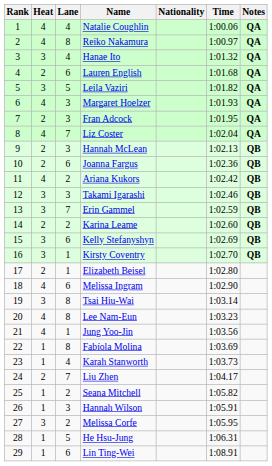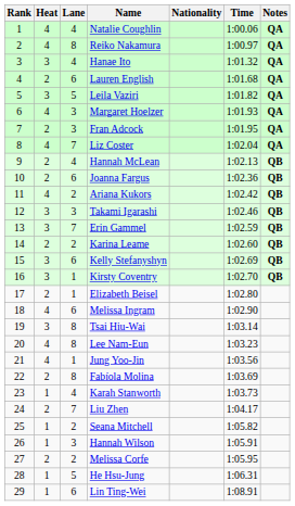 <table class="wikitable sortable" style="text-align:center">
 <tr>
 <th>Rank</th>
 <th>Heat</th>
 <th>Lane</th>
 <th>Name</th>
 <th>Nationality</th>
 <th>Time</th>
 <th>Notes</th>
 </tr>
 <tr bgcolor=ccffcc>
 <td>1</td>
 <td>4</td>
 <td>4</td>
 <td align=left><a href='#'>Natalie Coughlin</a></td>
 <td align=left></td>
 <td>1:00.06</td>
 <td><strong>QA</strong></td>
 </tr>
 <tr bgcolor=ccffcc>
 <td>2</td>
 <td>4</td>
 <td>8</td>
 <td align=left><a href='#'>Reiko Nakamura</a></td>
 <td align=left></td>
 <td>1:00.97</td>
 <td><strong>QA</strong></td>
 </tr>
 <tr bgcolor=ccffcc>
 <td>3</td>
 <td>3</td>
 <td>4</td>
 <td align=left><a href='#'>Hanae Ito</a></td>
 <td align=left></td>
 <td>1:01.32</td>
 <td><strong>QA</strong></td>
 </tr>
 <tr bgcolor=ccffcc>
 <td>4</td>
 <td>2</td>
 <td>6</td>
 <td align=left><a href='#'>Lauren English</a></td>
 <td align=left></td>
 <td>1:01.68</td>
 <td><strong>QA</strong></td>
 </tr>
 <tr bgcolor=ccffcc>
 <td>5</td>
 <td>3</td>
 <td>5</td>
 <td align=left><a href='#'>Leila Vaziri</a></td>
 <td align=left></td>
 <td>1:01.82</td>
 <td><strong>QA</strong></td>
 </tr>
 <tr bgcolor=ccffcc>
 <td>6</td>
 <td>4</td>
 <td>3</td>
 <td align=left><a href='#'>Margaret Hoelzer</a></td>
 <td align=left></td>
 <td>1:01.93</td>
 <td><strong>QA</strong></td>
 </tr>
 <tr bgcolor=ccffcc>
 <td>7</td>
 <td>2</td>
 <td>3</td>
 <td align=left><a href='#'>Fran Adcock</a></td>
 <td align=left></td>
 <td>1:01.95</td>
 <td><strong>QA</strong></td>
 </tr>
 <tr bgcolor=ccffcc>
 <td>8</td>
 <td>4</td>
 <td>7</td>
 <td align=left><a href='#'>Liz Coster</a></td>
 <td align=left></td>
 <td>1:02.04</td>
 <td><strong>QA</strong></td>
 </tr>
 <tr bgcolor=ddffdd>
 <td>9</td>
 <td>2</td>
-<td>3</td>
+<td>4</td>
 <td align=left><a href='#'>Hannah McLean</a></td>
 <td align=left></td>
 <td>1:02.13</td>
 <td><strong>QB</strong></td>
 </tr>
 <tr bgcolor=ddffdd>
 <td>10</td>
 <td>2</td>
 <td>6</td>
 <td align=left><a href='#'>Joanna Fargus</a></td>
 <td align=left></td>
 <td>1:02.36</td>
 <td><strong>QB</strong></td>
 </tr>
 <tr bgcolor=ddffdd>
 <td>11</td>
 <td>4</td>
 <td>2</td>
 <td align=left><a href='#'>Ariana Kukors</a></td>
 <td align=left></td>
 <td>1:02.42</td>
 <td><strong>QB</strong></td>
 </tr>
 <tr bgcolor=ddffdd>
 <td>12</td>
 <td>3</td>
 <td>3</td>
 <td align=left><a href='#'>Takami Igarashi</a></td>
 <td align=left></td>
 <td>1:02.46</td>
 <td><strong>QB</strong></td>
 </tr>
 <tr bgcolor=ddffdd>
 <td>13</td>
 <td>3</td>
 <td>7</td>
 <td align=left><a href='#'>Erin Gammel</a></td>
 <td align=left></td>
 <td>1:02.59</td>
 <td><strong>QB</strong></td>
 </tr>
 <tr bgcolor=ddffdd>
 <td>14</td>
 <td>2</td>
 <td>2</td>
 <td align=left><a href='#'>Karina Leame</a></td>
 <td align=left></td>
 <td>1:02.60</td>
 <td><strong>QB</strong></td>
 </tr>
 <tr bgcolor=ddffdd>
 <td>15</td>
 <td>3</td>
 <td>6</td>
 <td align=left><a href='#'>Kelly Stefanyshyn</a></td>
 <td align=left></td>
 <td>1:02.69</td>
 <td><strong>QB</strong></td>
 </tr>
 <tr bgcolor=ddffdd>
 <td>16</td>
 <td>3</td>
 <td>1</td>
 <td align=left><a href='#'>Kirsty Coventry</a></td>
 <td align=left></td>
 <td>1:02.70</td>
 <td><strong>QB</strong></td>
 </tr>
 <tr>
 <td>17</td>
 <td>2</td>
 <td>1</td>
 <td align=left><a href='#'>Elizabeth Beisel</a></td>
 <td align=left></td>
 <td>1:02.80</td>
 <td></td>
 </tr>
 <tr>
 <td>18</td>
 <td>4</td>
 <td>6</td>
 <td align=left><a href='#'>Melissa Ingram</a></td>
 <td align=left></td>
 <td>1:02.90</td>
 <td></td>
 </tr>
 <tr>
 <td>19</td>
 <td>3</td>
 <td>8</td>
 <td align=left><a href='#'>Tsai Hiu-Wai</a></td>
 <td align=left></td>
 <td>1:03.14</td>
 <td></td>
 </tr>
 <tr>
 <td>20</td>
 <td>4</td>
 <td>8</td>
 <td align=left><a href='#'>Lee Nam-Eun</a></td>
 <td align=left></td>
 <td>1:03.23</td>
 <td></td>
 </tr>
 <tr>
 <td>21</td>
 <td>4</td>
 <td>1</td>
 <td align=left><a href='#'>Jung Yoo-Jin</a></td>
 <td align=left></td>
 <td>1:03.56</td>
 <td></td>
 </tr>
 <tr>
 <td>22</td>
-<td>1</td>
+<td>2</td>
 <td>8</td>
 <td align=left><a href='#'>Fabíola Molina</a></td>
 <td align=left></td>
 <td>1:03.69</td>
 <td></td>
 </tr>
 <tr>
 <td>23</td>
 <td>1</td>
 <td>4</td>
 <td align=left><a href='#'>Karah Stanworth</a></td>
 <td align=left></td>
 <td>1:03.73</td>
 <td></td>
 </tr>
 <tr>
 <td>24</td>
 <td>2</td>
 <td>7</td>
 <td align=left><a href='#'>Liu Zhen</a></td>
 <td align=left></td>
 <td>1:04.17</td>
 <td></td>
 </tr>
 <tr>
 <td>25</td>
 <td>1</td>
 <td>2</td>
 <td align=left><a href='#'>Seana Mitchell</a></td>
 <td align=left></td>
 <td>1:05.82</td>
 <td></td>
 </tr>
 <tr>
 <td>26</td>
 <td>1</td>
 <td>3</td>
 <td align=left><a href='#'>Hannah Wilson</a></td>
 <td align=left></td>
 <td>1:05.91</td>
 <td></td>
 </tr>
 <tr>
 <td>27</td>
-<td>3</td>
+<td>2</td>
 <td>2</td>
 <td align=left><a href='#'>Melissa Corfe</a></td>
 <td align=left></td>
 <td>1:05.95</td>
 <td></td>
 </tr>
 <tr>
 <td>28</td>
 <td>1</td>
 <td>5</td>
 <td align=left><a href='#'>He Hsu-Jung</a></td>
 <td align=left></td>
 <td>1:06.31</td>
 <td></td>
 </tr>
 <tr>
 <td>29</td>
 <td>1</td>
 <td>6</td>
 <td align=left><a href='#'>Lin Ting-Wei</a></td>
 <td align=left></td>
 <td>1:08.91</td>
 <td></td>
 </tr>
 </table>
